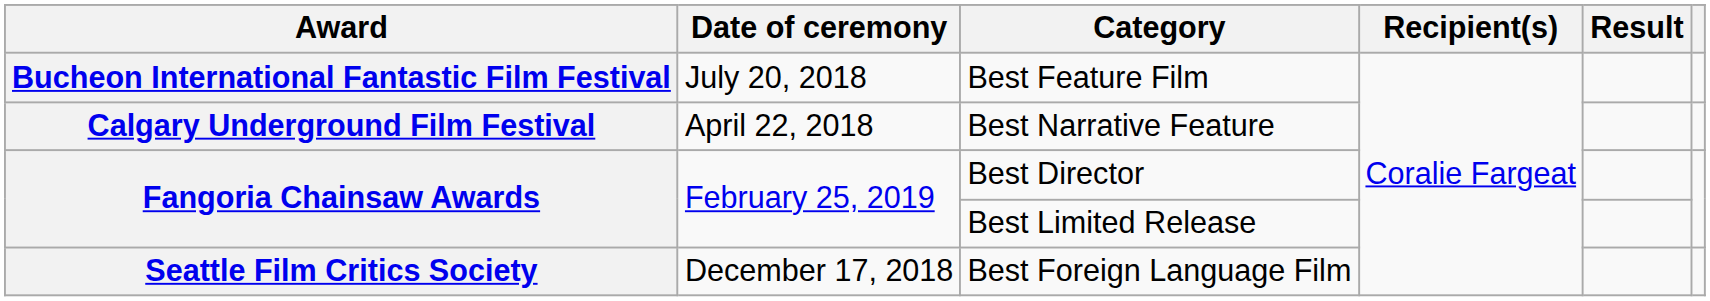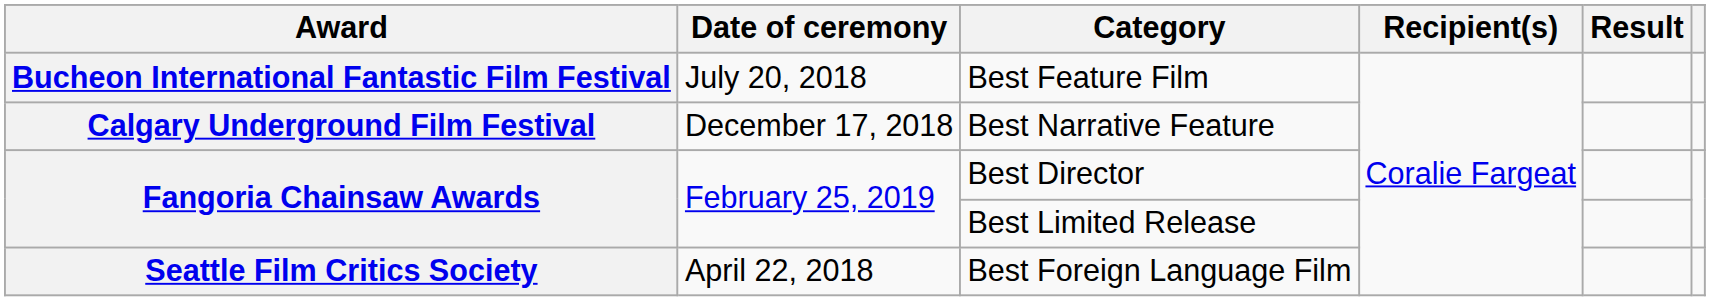 <table class="wikitable sortable plainrowheaders">
 <tr>
 <th scope="col">Award</th>
 <th scope="col">Date of ceremony</th>
 <th scope="col">Category</th>
 <th scope="col">Recipient(s)</th>
 <th scope="col">Result</th>
 <th scope="col" class="unsortable"></th>
 </tr>
 <tr>
 <th scope="row"><a href='#'>Bucheon International Fantastic Film Festival</a></th>
 <td>July 20, 2018</td>
 <td>Best Feature Film</td>
 <td rowspan="5"><a href='#'>Coralie Fargeat</a></td>
 <td></td>
 <td align="center"></td>
 </tr>
 <tr>
 <th scope="row"><a href='#'>Calgary Underground Film Festival</a></th>
-<td>April 22, 2018</td>
+<td>December 17, 2018</td>
 <td>Best Narrative Feature</td>
 <td></td>
 <td align="center"></td>
 </tr>
 <tr>
 <th scope="row" rowspan="2"><a href='#'>Fangoria Chainsaw Awards</a></th>
 <td rowspan="2"><a href='#'>February 25, 2019</a></td>
 <td>Best Director</td>
 <td></td>
 <td align="center" rowspan="2"></td>
 </tr>
 <tr>
 <td>Best Limited Release</td>
 <td></td>
 </tr>
 <tr>
 <th scope="row"><a href='#'>Seattle Film Critics Society</a></th>
-<td>December 17, 2018</td>
+<td>April 22, 2018</td>
 <td>Best Foreign Language Film</td>
 <td></td>
 <td align="center"></td>
 </tr>
 </table>
